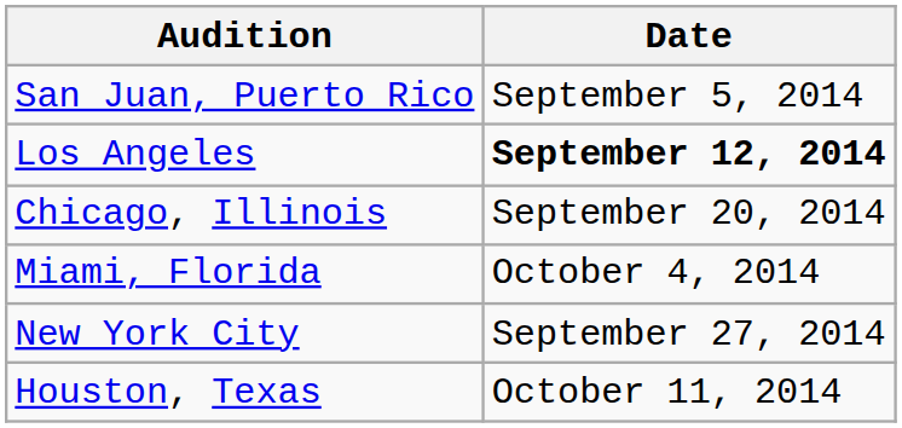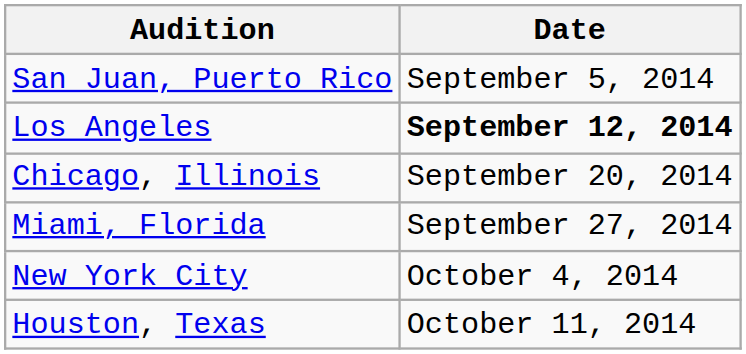 <table class="wikitable">
 <tr>
 <th>Audition</th>
 <th>Date</th>
 </tr>
 <tr>
 <td><a href='#'>San Juan, Puerto Rico</a></td>
 <td>September 5, 2014</td>
 </tr>
 <tr>
 <td><a href='#'>Los Angeles</a></td>
 <td><strong>September 12, 2014</strong></td>
 </tr>
 <tr>
 <td><a href='#'>Chicago</a>, <a href='#'>Illinois</a></td>
 <td>September 20, 2014</td>
 </tr>
 <tr>
 <td><a href='#'>Miami, Florida</a></td>
-<td>October 4, 2014</td>
+<td>September 27, 2014</td>
 </tr>
 <tr>
 <td><a href='#'>New York City</a></td>
-<td>September 27, 2014</td>
+<td>October 4, 2014</td>
 </tr>
 <tr>
 <td><a href='#'>Houston</a>, <a href='#'>Texas</a></td>
 <td>October 11, 2014</td>
 </tr>
 </table>
